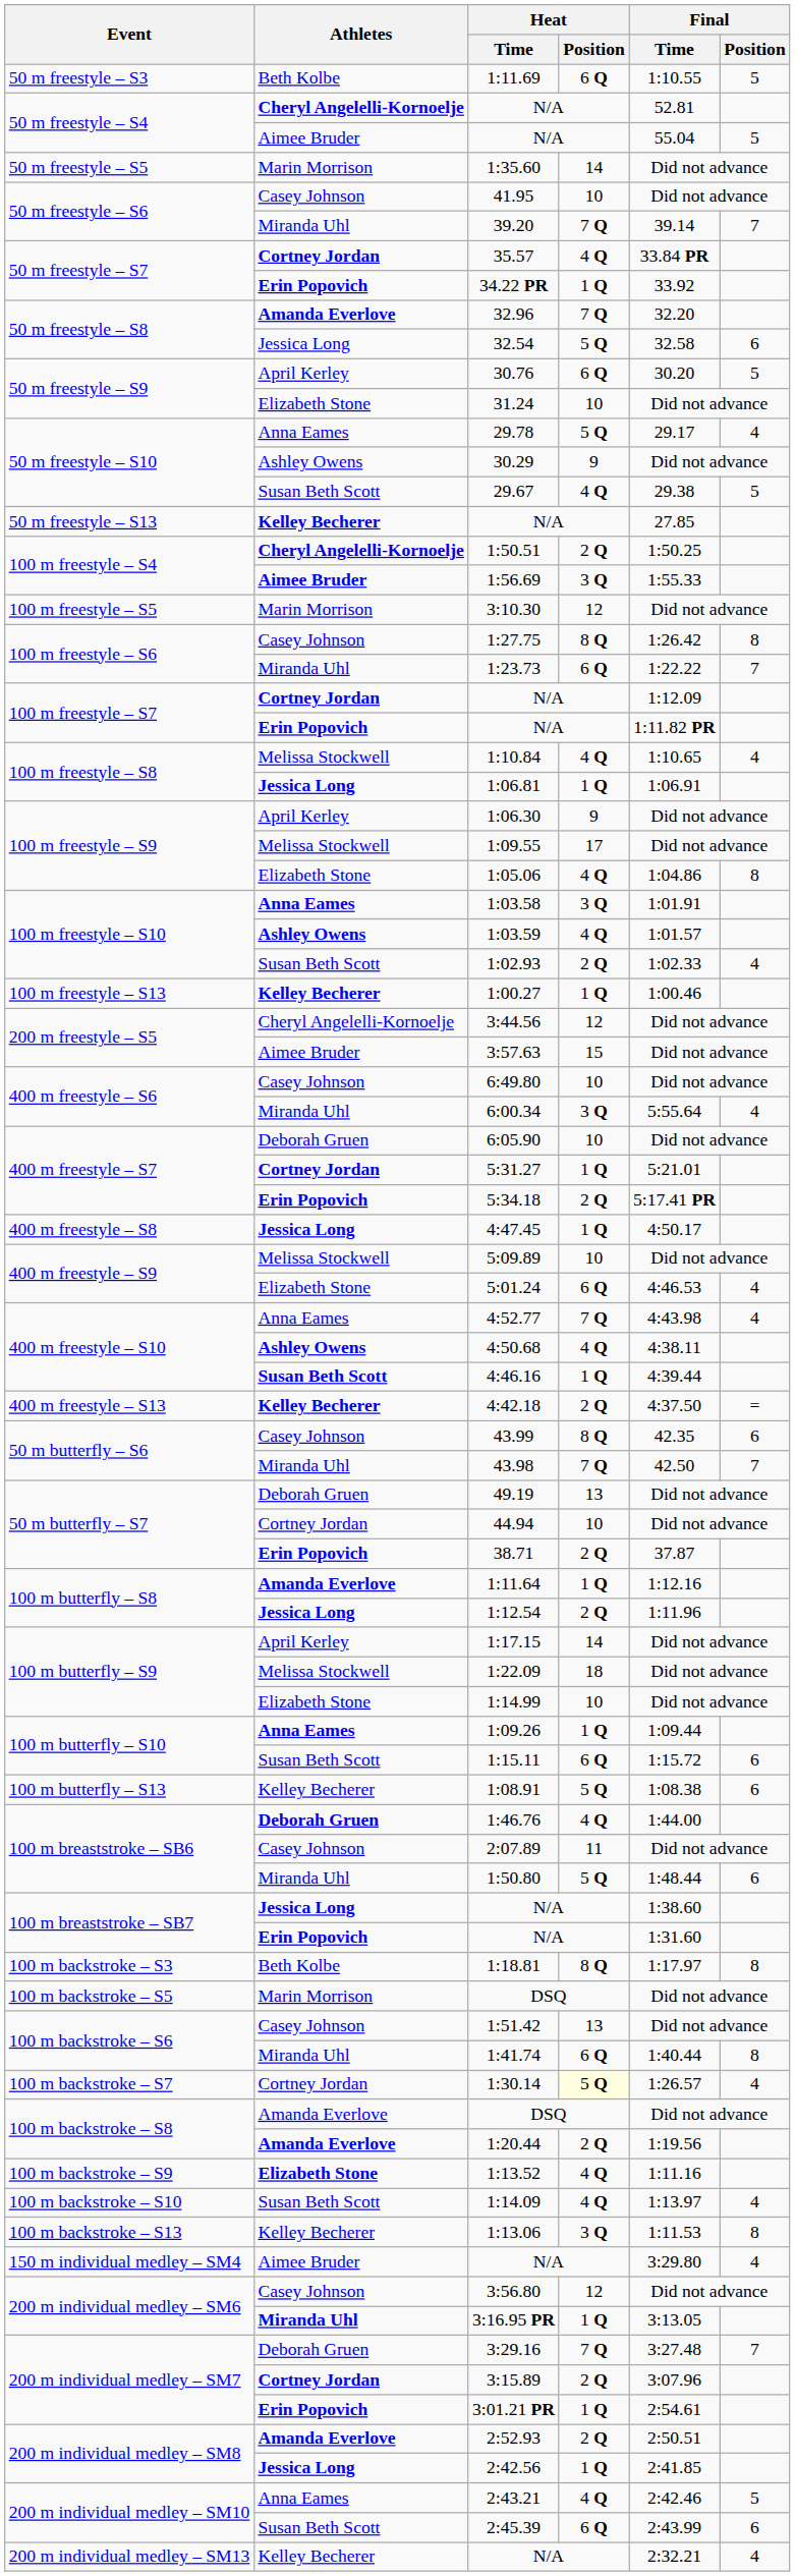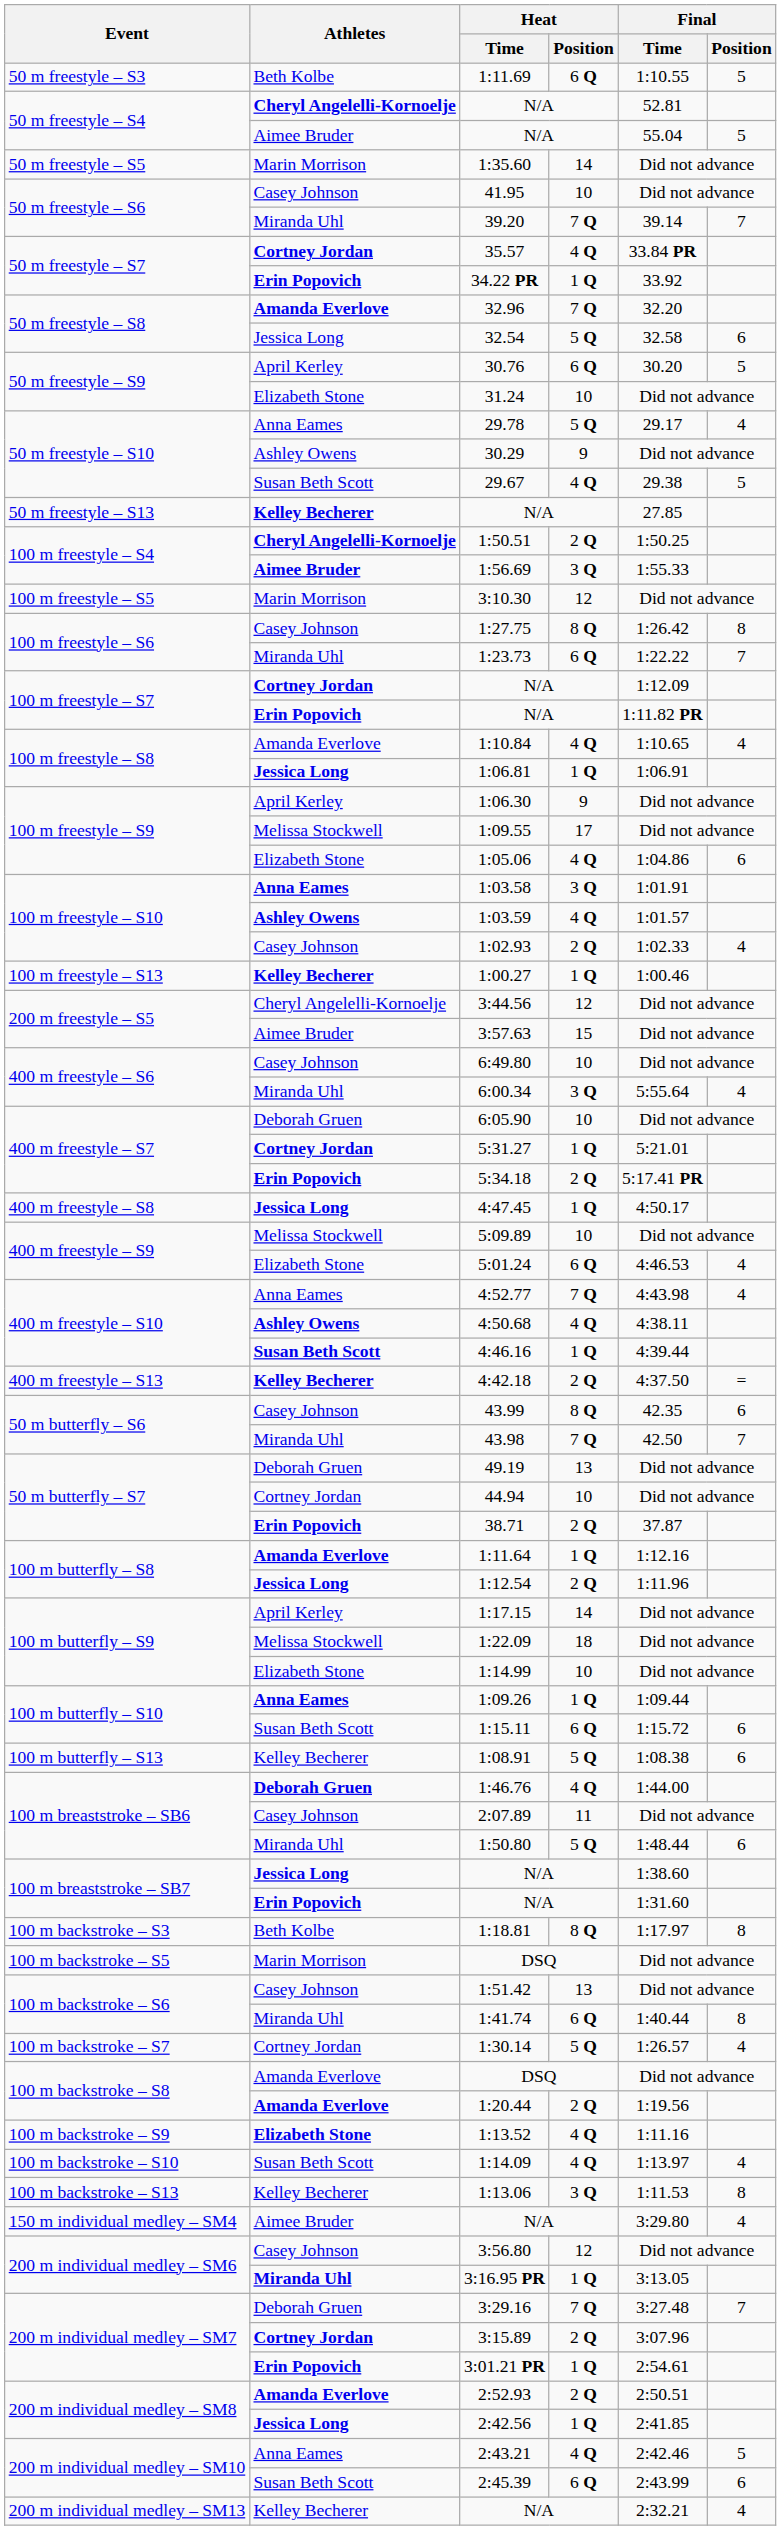 <table class=wikitable style="font-size:90%">
 <tr>
 <th rowspan="2">Event</th>
 <th rowspan="2">Athletes</th>
 <th colspan="2">Heat</th>
 <th colspan="2">Final</th>
 </tr>
 <tr>
 <th>Time</th>
 <th>Position</th>
 <th>Time</th>
 <th>Position</th>
 </tr>
 <tr>
 <td><a href='#'>50 m freestyle – S3</a></td>
 <td><a href='#'>Beth Kolbe</a></td>
 <td align=center>1:11.69</td>
 <td align=center>6 <strong>Q</strong></td>
 <td align=center>1:10.55</td>
 <td align=center>5</td>
 </tr>
 <tr>
 <td rowspan="2"><a href='#'>50 m freestyle – S4</a></td>
 <td><strong><a href='#'>Cheryl Angelelli-Kornoelje</a></strong></td>
 <td align=center colspan=2>N/A</td>
 <td align=center>52.81</td>
 <td align=center></td>
 </tr>
 <tr>
 <td><a href='#'>Aimee Bruder</a></td>
 <td align=center colspan=2>N/A</td>
 <td align=center>55.04</td>
 <td align=center>5</td>
 </tr>
 <tr>
 <td><a href='#'>50 m freestyle – S5</a></td>
 <td><a href='#'>Marin Morrison</a></td>
 <td align=center>1:35.60</td>
 <td align=center>14</td>
 <td align=center colspan=2>Did not advance</td>
 </tr>
 <tr>
 <td rowspan="2"><a href='#'>50 m freestyle – S6</a></td>
 <td><a href='#'>Casey Johnson</a></td>
 <td align=center>41.95</td>
 <td align=center>10</td>
 <td align=center colspan=2>Did not advance</td>
 </tr>
 <tr>
 <td><a href='#'>Miranda Uhl</a></td>
 <td align=center>39.20</td>
 <td align=center>7 <strong>Q</strong></td>
 <td align=center>39.14</td>
 <td align=center>7</td>
 </tr>
 <tr>
 <td rowspan="2"><a href='#'>50 m freestyle – S7</a></td>
 <td><strong><a href='#'>Cortney Jordan</a></strong></td>
 <td align=center>35.57</td>
 <td align=center>4 <strong>Q</strong></td>
 <td align=center>33.84 <strong>PR</strong></td>
 <td align=center></td>
 </tr>
 <tr>
 <td><strong><a href='#'>Erin Popovich</a></strong></td>
 <td align=center>34.22 <strong>PR</strong></td>
 <td align=center>1 <strong>Q</strong></td>
 <td align=center>33.92</td>
 <td align=center></td>
 </tr>
 <tr>
 <td rowspan="2"><a href='#'>50 m freestyle – S8</a></td>
 <td><strong><a href='#'>Amanda Everlove</a></strong></td>
 <td align=center>32.96</td>
 <td align=center>7 <strong>Q</strong></td>
 <td align=center>32.20</td>
 <td align=center></td>
 </tr>
 <tr>
 <td><a href='#'>Jessica Long</a></td>
 <td align=center>32.54</td>
 <td align=center>5 <strong>Q</strong></td>
 <td align=center>32.58</td>
 <td align=center>6</td>
 </tr>
 <tr>
 <td rowspan="2"><a href='#'>50 m freestyle – S9</a></td>
 <td><a href='#'>April Kerley</a></td>
 <td align=center>30.76</td>
 <td align=center>6 <strong>Q</strong></td>
 <td align=center>30.20</td>
 <td align=center>5</td>
 </tr>
 <tr>
 <td><a href='#'>Elizabeth Stone</a></td>
 <td align=center>31.24</td>
 <td align=center>10</td>
 <td align=center colspan=2>Did not advance</td>
 </tr>
 <tr>
 <td rowspan="3"><a href='#'>50 m freestyle – S10</a></td>
 <td><a href='#'>Anna Eames</a></td>
 <td align=center>29.78</td>
 <td align=center>5 <strong>Q</strong></td>
 <td align=center>29.17</td>
 <td align=center>4</td>
 </tr>
 <tr>
 <td><a href='#'>Ashley Owens</a></td>
 <td align=center>30.29</td>
 <td align=center>9</td>
 <td align=center colspan=2>Did not advance</td>
 </tr>
 <tr>
 <td><a href='#'>Susan Beth Scott</a></td>
 <td align=center>29.67</td>
 <td align=center>4 <strong>Q</strong></td>
 <td align=center>29.38</td>
 <td align=center>5</td>
 </tr>
 <tr>
 <td><a href='#'>50 m freestyle – S13</a></td>
 <td><strong><a href='#'>Kelley Becherer</a></strong></td>
 <td align=center colspan=2>N/A</td>
 <td align=center>27.85</td>
 <td align=center></td>
 </tr>
 <tr>
 <td rowspan="2"><a href='#'>100 m freestyle – S4</a></td>
 <td><strong><a href='#'>Cheryl Angelelli-Kornoelje</a></strong></td>
 <td align=center>1:50.51</td>
 <td align=center>2 <strong>Q</strong></td>
 <td align=center>1:50.25</td>
 <td align=center></td>
 </tr>
 <tr>
 <td><strong><a href='#'>Aimee Bruder</a></strong></td>
 <td align=center>1:56.69</td>
 <td align=center>3 <strong>Q</strong></td>
 <td align=center>1:55.33</td>
 <td align=center></td>
 </tr>
 <tr>
 <td><a href='#'>100 m freestyle – S5</a></td>
 <td><a href='#'>Marin Morrison</a></td>
 <td align=center>3:10.30</td>
 <td align=center>12</td>
 <td align=center colspan=2>Did not advance</td>
 </tr>
 <tr>
 <td rowspan="2"><a href='#'>100 m freestyle – S6</a></td>
 <td><a href='#'>Casey Johnson</a></td>
 <td align=center>1:27.75</td>
 <td align=center>8 <strong>Q</strong></td>
 <td align=center>1:26.42</td>
 <td align=center>8</td>
 </tr>
 <tr>
 <td><a href='#'>Miranda Uhl</a></td>
 <td align=center>1:23.73</td>
 <td align=center>6 <strong>Q</strong></td>
 <td align=center>1:22.22</td>
 <td align=center>7</td>
 </tr>
 <tr>
 <td rowspan="2"><a href='#'>100 m freestyle – S7</a></td>
 <td><strong><a href='#'>Cortney Jordan</a></strong></td>
 <td align=center colspan=2>N/A</td>
 <td align=center>1:12.09</td>
 <td align=center></td>
 </tr>
 <tr>
 <td><strong><a href='#'>Erin Popovich</a></strong></td>
 <td align=center colspan=2>N/A</td>
 <td align=center>1:11.82 <strong>PR</strong></td>
 <td align=center></td>
 </tr>
 <tr>
 <td rowspan="2"><a href='#'>100 m freestyle – S8</a></td>
-<td><a href='#'>Melissa Stockwell</a></td>
+<td><a href='#'>Amanda Everlove</a></td>
 <td align=center>1:10.84</td>
 <td align=center>4 <strong>Q</strong></td>
 <td align=center>1:10.65</td>
 <td align=center>4</td>
 </tr>
 <tr>
 <td><strong><a href='#'>Jessica Long</a></strong></td>
 <td align=center>1:06.81 </td>
 <td align=center>1 <strong>Q</strong></td>
 <td align=center>1:06.91</td>
 <td align=center></td>
 </tr>
 <tr>
 <td rowspan="3"><a href='#'>100 m freestyle – S9</a></td>
 <td><a href='#'>April Kerley</a></td>
 <td align=center>1:06.30</td>
 <td align=center>9</td>
 <td align=center colspan=2>Did not advance</td>
 </tr>
 <tr>
 <td><a href='#'>Melissa Stockwell</a></td>
 <td align=center>1:09.55</td>
 <td align=center>17</td>
 <td align=center colspan=2>Did not advance</td>
 </tr>
 <tr>
 <td><a href='#'>Elizabeth Stone</a></td>
 <td align=center>1:05.06</td>
 <td align=center>4 <strong>Q</strong></td>
 <td align=center>1:04.86</td>
-<td align=center>8</td>
+<td align=center>6</td>
 </tr>
 <tr>
 <td rowspan="3"><a href='#'>100 m freestyle – S10</a></td>
 <td><strong><a href='#'>Anna Eames</a></strong></td>
 <td align=center>1:03.58</td>
 <td align=center>3 <strong>Q</strong></td>
 <td align=center>1:01.91</td>
 <td align=center></td>
 </tr>
 <tr>
 <td><strong><a href='#'>Ashley Owens</a></strong></td>
 <td align=center>1:03.59</td>
 <td align=center>4 <strong>Q</strong></td>
 <td align=center>1:01.57 </td>
 <td align=center></td>
 </tr>
 <tr>
-<td><a href='#'>Susan Beth Scott</a></td>
+<td><a href='#'>Casey Johnson</a></td>
 <td align=center>1:02.93</td>
 <td align=center>2 <strong>Q</strong></td>
 <td align=center>1:02.33</td>
 <td align=center>4</td>
 </tr>
 <tr>
 <td><a href='#'>100 m freestyle – S13</a></td>
 <td><strong><a href='#'>Kelley Becherer</a></strong></td>
 <td align=center>1:00.27</td>
 <td align=center>1 <strong>Q</strong></td>
 <td align=center>1:00.46</td>
 <td align=center></td>
 </tr>
 <tr>
 <td rowspan="2"><a href='#'>200 m freestyle – S5</a></td>
 <td><a href='#'>Cheryl Angelelli-Kornoelje</a></td>
 <td align=center>3:44.56</td>
 <td align=center>12</td>
 <td align=center colspan=2>Did not advance</td>
 </tr>
 <tr>
 <td><a href='#'>Aimee Bruder</a></td>
 <td align=center>3:57.63</td>
 <td align=center>15</td>
 <td align=center colspan=2>Did not advance</td>
 </tr>
 <tr>
 <td rowspan="2"><a href='#'>400 m freestyle – S6</a></td>
 <td><a href='#'>Casey Johnson</a></td>
 <td align=center>6:49.80</td>
 <td align=center>10</td>
 <td align=center colspan=2>Did not advance</td>
 </tr>
 <tr>
 <td><a href='#'>Miranda Uhl</a></td>
 <td align=center>6:00.34</td>
 <td align=center>3 <strong>Q</strong></td>
 <td align=center>5:55.64</td>
 <td align=center>4</td>
 </tr>
 <tr>
 <td rowspan="3"><a href='#'>400 m freestyle – S7</a></td>
 <td><a href='#'>Deborah Gruen</a></td>
 <td align=center>6:05.90</td>
 <td align=center>10</td>
 <td align=center colspan=2>Did not advance</td>
 </tr>
 <tr>
 <td><strong><a href='#'>Cortney Jordan</a></strong></td>
 <td align=center>5:31.27</td>
 <td align=center>1 <strong>Q</strong></td>
 <td align=center>5:21.01</td>
 <td align=center></td>
 </tr>
 <tr>
 <td><strong><a href='#'>Erin Popovich</a></strong></td>
 <td align=center>5:34.18</td>
 <td align=center>2 <strong>Q</strong></td>
 <td align=center>5:17.41 <strong>PR</strong></td>
 <td align=center></td>
 </tr>
 <tr>
 <td><a href='#'>400 m freestyle – S8</a></td>
 <td><strong><a href='#'>Jessica Long</a></strong></td>
 <td align=center>4:47.45 </td>
 <td align=center>1 <strong>Q</strong></td>
 <td align=center>4:50.17</td>
 <td align=center></td>
 </tr>
 <tr>
 <td rowspan="2"><a href='#'>400 m freestyle – S9</a></td>
 <td><a href='#'>Melissa Stockwell</a></td>
 <td align=center>5:09.89</td>
 <td align=center>10</td>
 <td align=center colspan=2>Did not advance</td>
 </tr>
 <tr>
 <td><a href='#'>Elizabeth Stone</a></td>
 <td align=center>5:01.24</td>
 <td align=center>6 <strong>Q</strong></td>
 <td align=center>4:46.53</td>
 <td align=center>4</td>
 </tr>
 <tr>
 <td rowspan="3"><a href='#'>400 m freestyle – S10</a></td>
 <td><a href='#'>Anna Eames</a></td>
 <td align=center>4:52.77</td>
 <td align=center>7 <strong>Q</strong></td>
 <td align=center>4:43.98</td>
 <td align=center>4</td>
 </tr>
 <tr>
 <td><strong><a href='#'>Ashley Owens</a></strong></td>
 <td align=center>4:50.68</td>
 <td align=center>4 <strong>Q</strong></td>
 <td align=center>4:38.11</td>
 <td align=center></td>
 </tr>
 <tr>
 <td><strong><a href='#'>Susan Beth Scott</a></strong></td>
 <td align=center>4:46.16</td>
 <td align=center>1 <strong>Q</strong></td>
 <td align=center>4:39.44</td>
 <td align=center></td>
 </tr>
 <tr>
 <td><a href='#'>400 m freestyle – S13</a></td>
 <td><strong><a href='#'>Kelley Becherer</a></strong></td>
 <td align=center>4:42.18</td>
 <td align=center>2 <strong>Q</strong></td>
 <td align=center>4:37.50</td>
 <td align=center>=</td>
 </tr>
 <tr>
 <td rowspan="2"><a href='#'>50 m butterfly – S6</a></td>
 <td><a href='#'>Casey Johnson</a></td>
 <td align=center>43.99</td>
 <td align=center>8 <strong>Q</strong></td>
 <td align=center>42.35</td>
 <td align=center>6</td>
 </tr>
 <tr>
 <td><a href='#'>Miranda Uhl</a></td>
 <td align=center>43.98</td>
 <td align=center>7 <strong>Q</strong></td>
 <td align=center>42.50</td>
 <td align=center>7</td>
 </tr>
 <tr>
 <td rowspan="3"><a href='#'>50 m butterfly – S7</a></td>
 <td><a href='#'>Deborah Gruen</a></td>
 <td align=center>49.19</td>
 <td align=center>13</td>
 <td align=center colspan=2>Did not advance</td>
 </tr>
 <tr>
 <td><a href='#'>Cortney Jordan</a></td>
 <td align=center>44.94</td>
 <td align=center>10</td>
 <td align=center colspan=2>Did not advance</td>
 </tr>
 <tr>
 <td><strong><a href='#'>Erin Popovich</a></strong></td>
 <td align=center>38.71</td>
 <td align=center>2 <strong>Q</strong></td>
 <td align=center>37.87</td>
 <td align=center></td>
 </tr>
 <tr>
 <td rowspan="2"><a href='#'>100 m butterfly – S8</a></td>
 <td><strong><a href='#'>Amanda Everlove</a></strong></td>
 <td align=center>1:11.64 </td>
 <td align=center>1 <strong>Q</strong></td>
 <td align=center>1:12.16</td>
 <td align=center></td>
 </tr>
 <tr>
 <td><strong><a href='#'>Jessica Long</a></strong></td>
 <td align=center>1:12.54</td>
 <td align=center>2 <strong>Q</strong></td>
 <td align=center>1:11.96</td>
 <td align=center></td>
 </tr>
 <tr>
 <td rowspan="3"><a href='#'>100 m butterfly – S9</a></td>
 <td><a href='#'>April Kerley</a></td>
 <td align=center>1:17.15</td>
 <td align=center>14</td>
 <td align=center colspan=2>Did not advance</td>
 </tr>
 <tr>
 <td><a href='#'>Melissa Stockwell</a></td>
 <td align=center>1:22.09</td>
 <td align=center>18</td>
 <td align=center colspan=2>Did not advance</td>
 </tr>
 <tr>
 <td><a href='#'>Elizabeth Stone</a></td>
 <td align=center>1:14.99</td>
 <td align=center>10</td>
 <td align=center colspan=2>Did not advance</td>
 </tr>
 <tr>
 <td rowspan="2"><a href='#'>100 m butterfly – S10</a></td>
 <td><strong><a href='#'>Anna Eames</a></strong></td>
 <td align=center>1:09.26</td>
 <td align=center>1 <strong>Q</strong></td>
 <td align=center>1:09.44</td>
 <td align=center></td>
 </tr>
 <tr>
 <td><a href='#'>Susan Beth Scott</a></td>
 <td align=center>1:15.11</td>
 <td align=center>6 <strong>Q</strong></td>
 <td align=center>1:15.72</td>
 <td align=center>6</td>
 </tr>
 <tr>
 <td><a href='#'>100 m butterfly – S13</a></td>
 <td><a href='#'>Kelley Becherer</a></td>
 <td align=center>1:08.91</td>
 <td align=center>5 <strong>Q</strong></td>
 <td align=center>1:08.38</td>
 <td align=center>6</td>
 </tr>
 <tr>
 <td rowspan="3"><a href='#'>100 m breaststroke – SB6</a></td>
 <td><strong><a href='#'>Deborah Gruen</a></strong></td>
 <td align=center>1:46.76</td>
 <td align=center>4 <strong>Q</strong></td>
 <td align=center>1:44.00</td>
 <td align=center></td>
 </tr>
 <tr>
 <td><a href='#'>Casey Johnson</a></td>
 <td align=center>2:07.89</td>
 <td align=center>11</td>
 <td align=center colspan=2>Did not advance</td>
 </tr>
 <tr>
 <td><a href='#'>Miranda Uhl</a></td>
 <td align=center>1:50.80</td>
 <td align=center>5 <strong>Q</strong></td>
 <td align=center>1:48.44</td>
 <td align=center>6</td>
 </tr>
 <tr>
 <td rowspan="2"><a href='#'>100 m breaststroke – SB7</a></td>
 <td><strong><a href='#'>Jessica Long</a></strong></td>
 <td align=center colspan=2>N/A</td>
 <td align=center>1:38.60</td>
 <td align=center></td>
 </tr>
 <tr>
 <td><strong><a href='#'>Erin Popovich</a></strong></td>
 <td align=center colspan=2>N/A</td>
 <td align=center>1:31.60 </td>
 <td align=center></td>
 </tr>
 <tr>
 <td><a href='#'>100 m backstroke – S3</a></td>
 <td><a href='#'>Beth Kolbe</a></td>
 <td align=center>1:18.81</td>
 <td align=center>8 <strong>Q</strong></td>
 <td align=center>1:17.97</td>
 <td align=center>8</td>
 </tr>
 <tr>
 <td><a href='#'>100 m backstroke – S5</a></td>
 <td><a href='#'>Marin Morrison</a></td>
 <td align=center colspan=2>DSQ</td>
 <td align=center colspan=2>Did not advance</td>
 </tr>
 <tr>
 <td rowspan="2"><a href='#'>100 m backstroke – S6</a></td>
 <td><a href='#'>Casey Johnson</a></td>
 <td align=center>1:51.42</td>
 <td align=center>13</td>
 <td align=center colspan=2>Did not advance</td>
 </tr>
 <tr>
 <td><a href='#'>Miranda Uhl</a></td>
 <td align=center>1:41.74</td>
 <td align=center>6 <strong>Q</strong></td>
 <td align=center>1:40.44</td>
 <td align=center>8</td>
 </tr>
 <tr>
 <td><a href='#'>100 m backstroke – S7</a></td>
 <td><a href='#'>Cortney Jordan</a></td>
 <td align=center>1:30.14</td>
-<td align=center style="background: lightyellow;">5 <strong>Q</strong></td>
+<td align=center>5 <strong>Q</strong></td>
 <td align=center>1:26.57</td>
 <td align=center>4</td>
 </tr>
 <tr>
 <td rowspan="2"><a href='#'>100 m backstroke – S8</a></td>
 <td><a href='#'>Amanda Everlove</a></td>
 <td align=center colspan=2>DSQ</td>
 <td align=center colspan=2>Did not advance</td>
 </tr>
 <tr>
 <td><strong><a href='#'>Amanda Everlove</a></strong></td>
 <td align=center>1:20.44</td>
 <td align=center>2 <strong>Q</strong></td>
 <td align=center>1:19.56</td>
 <td align=center></td>
 </tr>
 <tr>
 <td><a href='#'>100 m backstroke – S9</a></td>
 <td><strong><a href='#'>Elizabeth Stone</a></strong></td>
 <td align=center>1:13.52</td>
 <td align=center>4 <strong>Q</strong></td>
 <td align=center>1:11.16</td>
 <td align=center></td>
 </tr>
 <tr>
 <td><a href='#'>100 m backstroke – S10</a></td>
 <td><a href='#'>Susan Beth Scott</a></td>
 <td align=center>1:14.09</td>
 <td align=center>4 <strong>Q</strong></td>
 <td align=center>1:13.97</td>
 <td align=center>4</td>
 </tr>
 <tr>
 <td><a href='#'>100 m backstroke – S13</a></td>
 <td><a href='#'>Kelley Becherer</a></td>
 <td align=center>1:13.06</td>
 <td align=center>3 <strong>Q</strong></td>
 <td align=center>1:11.53</td>
 <td align=center>8</td>
 </tr>
 <tr>
 <td><a href='#'>150 m individual medley – SM4</a></td>
 <td><a href='#'>Aimee Bruder</a></td>
 <td align=center colspan=2>N/A</td>
 <td align=center>3:29.80</td>
 <td align=center>4</td>
 </tr>
 <tr>
 <td rowspan="2"><a href='#'>200 m individual medley – SM6</a></td>
 <td><a href='#'>Casey Johnson</a></td>
 <td align=center>3:56.80</td>
 <td align=center>12</td>
 <td align=center colspan=2>Did not advance</td>
 </tr>
 <tr>
 <td><strong><a href='#'>Miranda Uhl</a></strong></td>
 <td align=center>3:16.95 <strong>PR</strong></td>
 <td align=center>1 <strong>Q</strong></td>
 <td align=center>3:13.05 </td>
 <td align=center></td>
 </tr>
 <tr>
 <td rowspan="3"><a href='#'>200 m individual medley – SM7</a></td>
 <td><a href='#'>Deborah Gruen</a></td>
 <td align=center>3:29.16</td>
 <td align=center>7 <strong>Q</strong></td>
 <td align=center>3:27.48</td>
 <td align=center>7</td>
 </tr>
 <tr>
 <td><strong><a href='#'>Cortney Jordan</a></strong></td>
 <td align=center>3:15.89</td>
 <td align=center>2 <strong>Q</strong></td>
 <td align=center>3:07.96</td>
 <td align=center></td>
 </tr>
 <tr>
 <td><strong><a href='#'>Erin Popovich</a></strong></td>
 <td align=center>3:01.21 <strong>PR</strong></td>
 <td align=center>1 <strong>Q</strong></td>
 <td align=center>2:54.61 </td>
 <td align=center></td>
 </tr>
 <tr>
 <td rowspan="2"><a href='#'>200 m individual medley – SM8</a></td>
 <td><strong><a href='#'>Amanda Everlove</a></strong></td>
 <td align=center>2:52.93</td>
 <td align=center>2 <strong>Q</strong></td>
 <td align=center>2:50.51</td>
 <td align=center></td>
 </tr>
 <tr>
 <td><strong><a href='#'>Jessica Long</a></strong></td>
 <td align=center>2:42.56 </td>
 <td align=center>1 <strong>Q</strong></td>
 <td align=center>2:41.85 </td>
 <td align=center></td>
 </tr>
 <tr>
 <td rowspan="2"><a href='#'>200 m individual medley – SM10</a></td>
 <td><a href='#'>Anna Eames</a></td>
 <td align=center>2:43.21</td>
 <td align=center>4 <strong>Q</strong></td>
 <td align=center>2:42.46</td>
 <td align=center>5</td>
 </tr>
 <tr>
 <td><a href='#'>Susan Beth Scott</a></td>
 <td align=center>2:45.39</td>
 <td align=center>6 <strong>Q</strong></td>
 <td align=center>2:43.99</td>
 <td align=center>6</td>
 </tr>
 <tr>
 <td><a href='#'>200 m individual medley – SM13</a></td>
 <td><a href='#'>Kelley Becherer</a></td>
 <td align=center colspan=2>N/A</td>
 <td align=center>2:32.21</td>
 <td align=center>4</td>
 </tr>
 </table>
